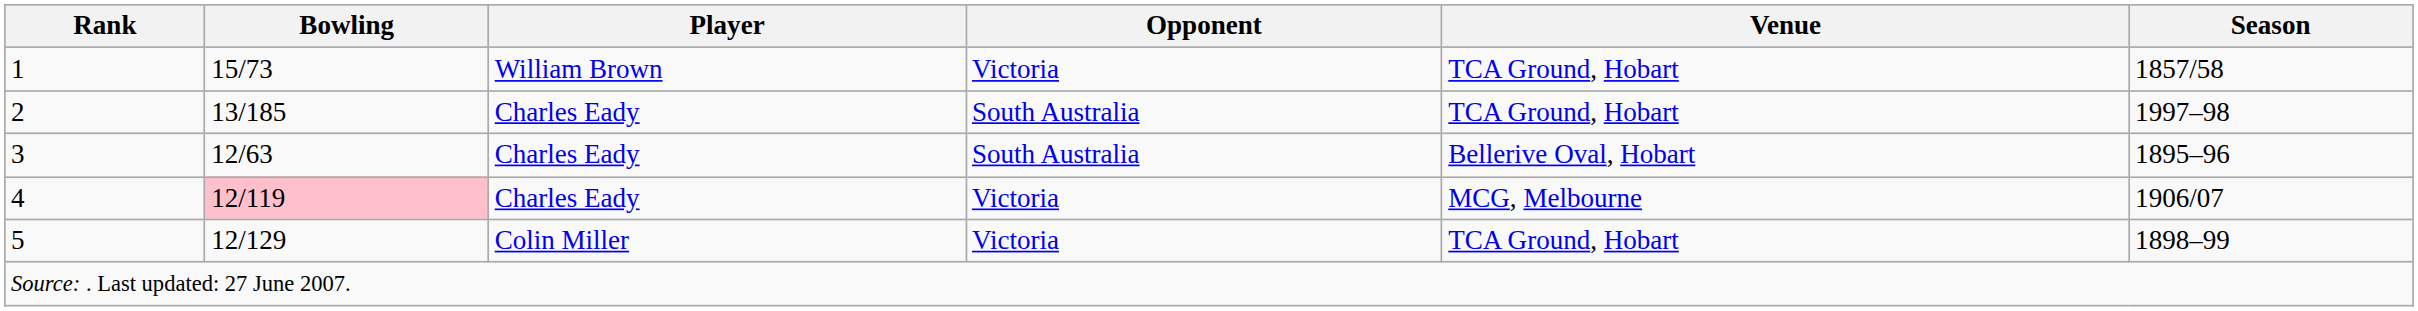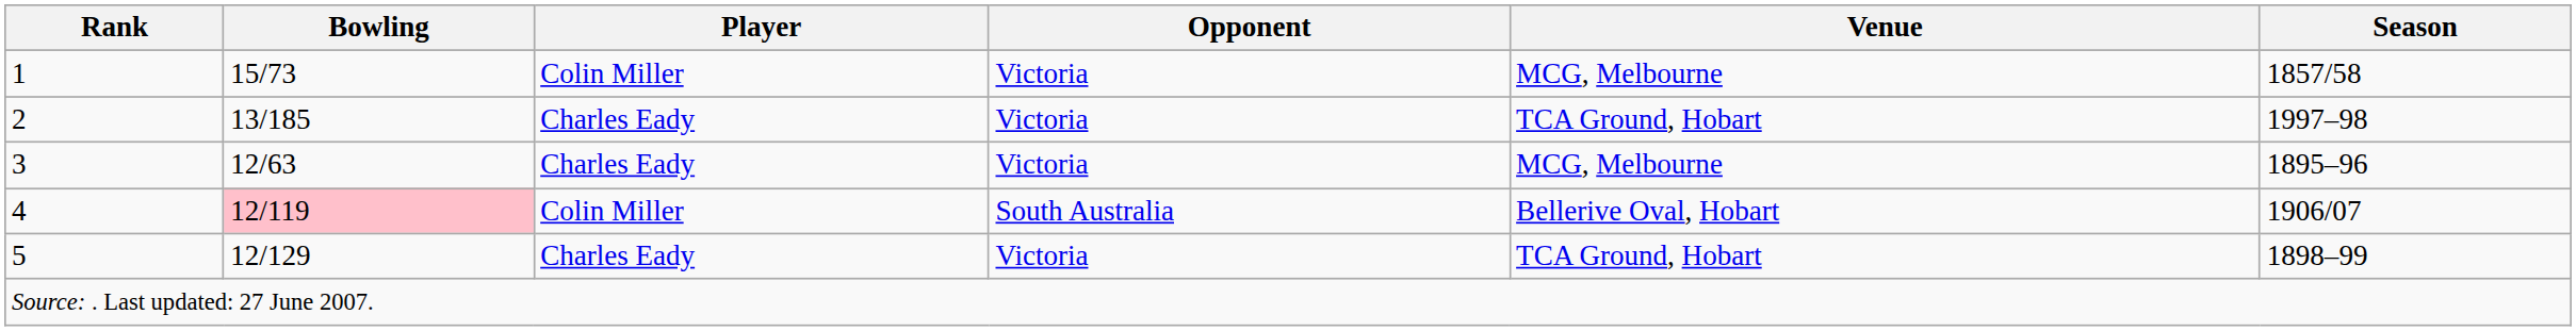 <table class="wikitable" style="width:90%;">
 <tr>
 <th>Rank</th>
 <th>Bowling</th>
 <th>Player</th>
 <th>Opponent</th>
 <th>Venue</th>
 <th>Season</th>
 </tr>
 <tr>
 <td>1</td>
 <td>15/73</td>
-<td><a href='#'>William Brown</a></td>
+<td><a href='#'>Colin Miller</a></td>
 <td><a href='#'>Victoria</a></td>
-<td><a href='#'>TCA Ground</a>, <a href='#'>Hobart</a></td>
+<td><a href='#'>MCG</a>, <a href='#'>Melbourne</a></td>
 <td>1857/58</td>
 </tr>
 <tr>
 <td>2</td>
 <td>13/185</td>
 <td><a href='#'>Charles Eady</a></td>
-<td><a href='#'>South Australia</a></td>
+<td><a href='#'>Victoria</a></td>
 <td><a href='#'>TCA Ground</a>, <a href='#'>Hobart</a></td>
 <td>1997–98</td>
 </tr>
 <tr>
 <td>3</td>
 <td>12/63</td>
 <td><a href='#'>Charles Eady</a></td>
-<td><a href='#'>South Australia</a></td>
-<td><a href='#'>Bellerive Oval</a>, <a href='#'>Hobart</a></td>
+<td><a href='#'>Victoria</a></td>
+<td><a href='#'>MCG</a>, <a href='#'>Melbourne</a></td>
 <td>1895–96</td>
 </tr>
 <tr>
 <td>4</td>
 <td style="background: pink;">12/119</td>
-<td><a href='#'>Charles Eady</a></td>
-<td><a href='#'>Victoria</a></td>
-<td><a href='#'>MCG</a>, <a href='#'>Melbourne</a></td>
+<td><a href='#'>Colin Miller</a></td>
+<td><a href='#'>South Australia</a></td>
+<td><a href='#'>Bellerive Oval</a>, <a href='#'>Hobart</a></td>
 <td>1906/07</td>
 </tr>
 <tr>
 <td>5</td>
 <td>12/129</td>
-<td><a href='#'>Colin Miller</a></td>
+<td><a href='#'>Charles Eady</a></td>
 <td><a href='#'>Victoria</a></td>
 <td><a href='#'>TCA Ground</a>, <a href='#'>Hobart</a></td>
 <td>1898–99</td>
 </tr>
 <tr>
 <td colspan=6><small><em>Source: </em>. Last updated: 27 June 2007.</small></td>
 </tr>
 </table>
